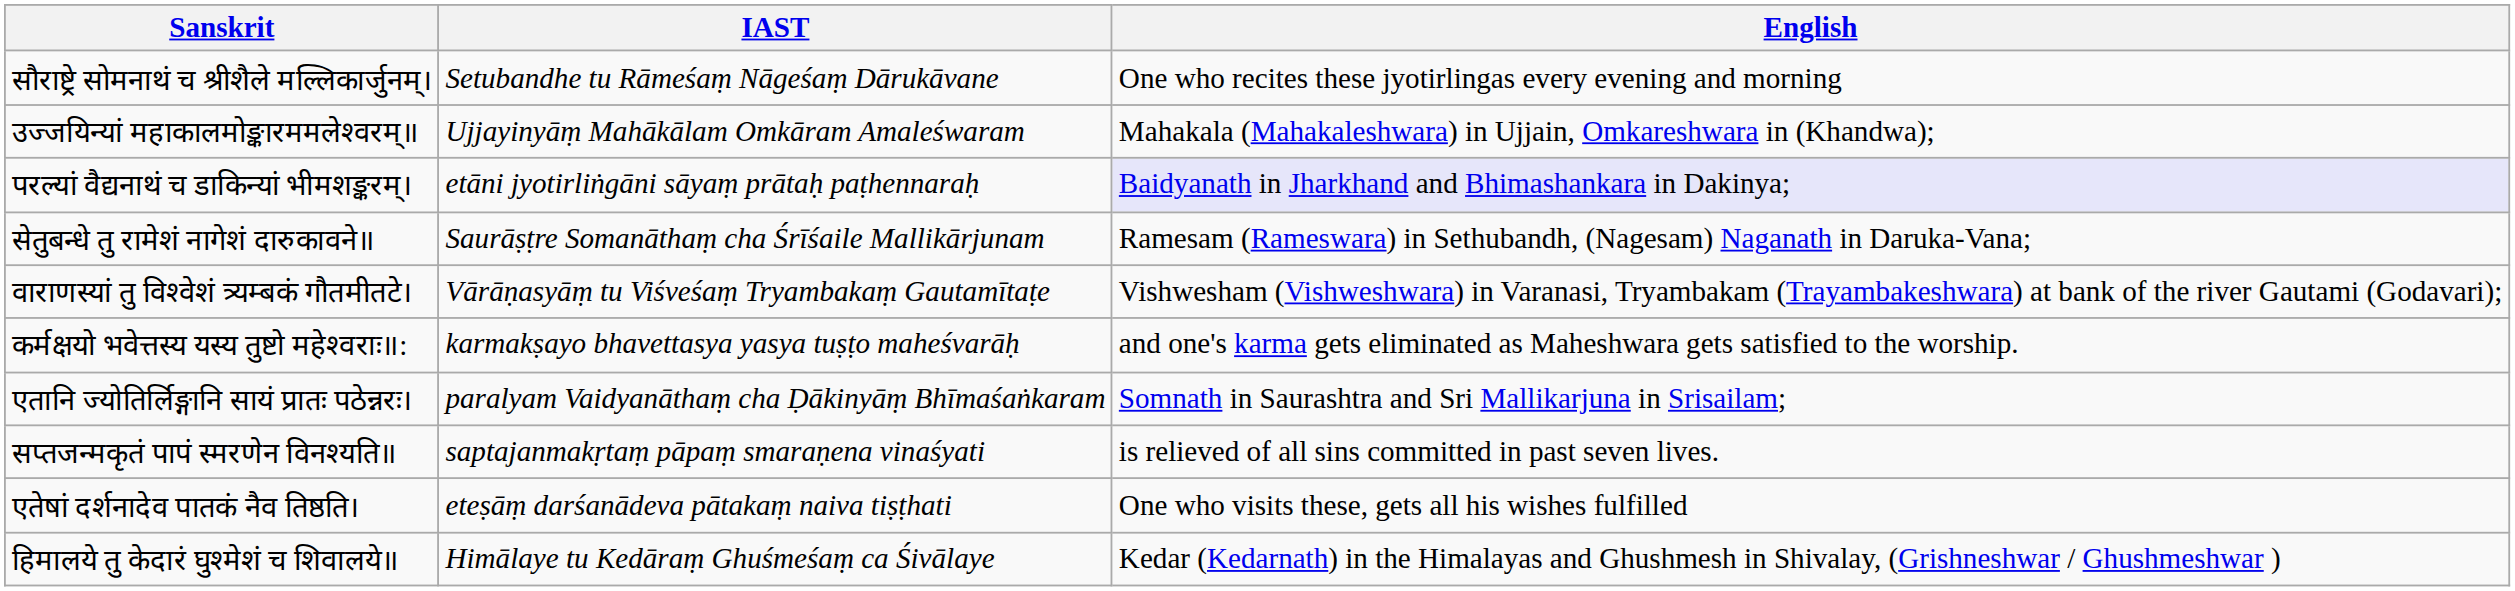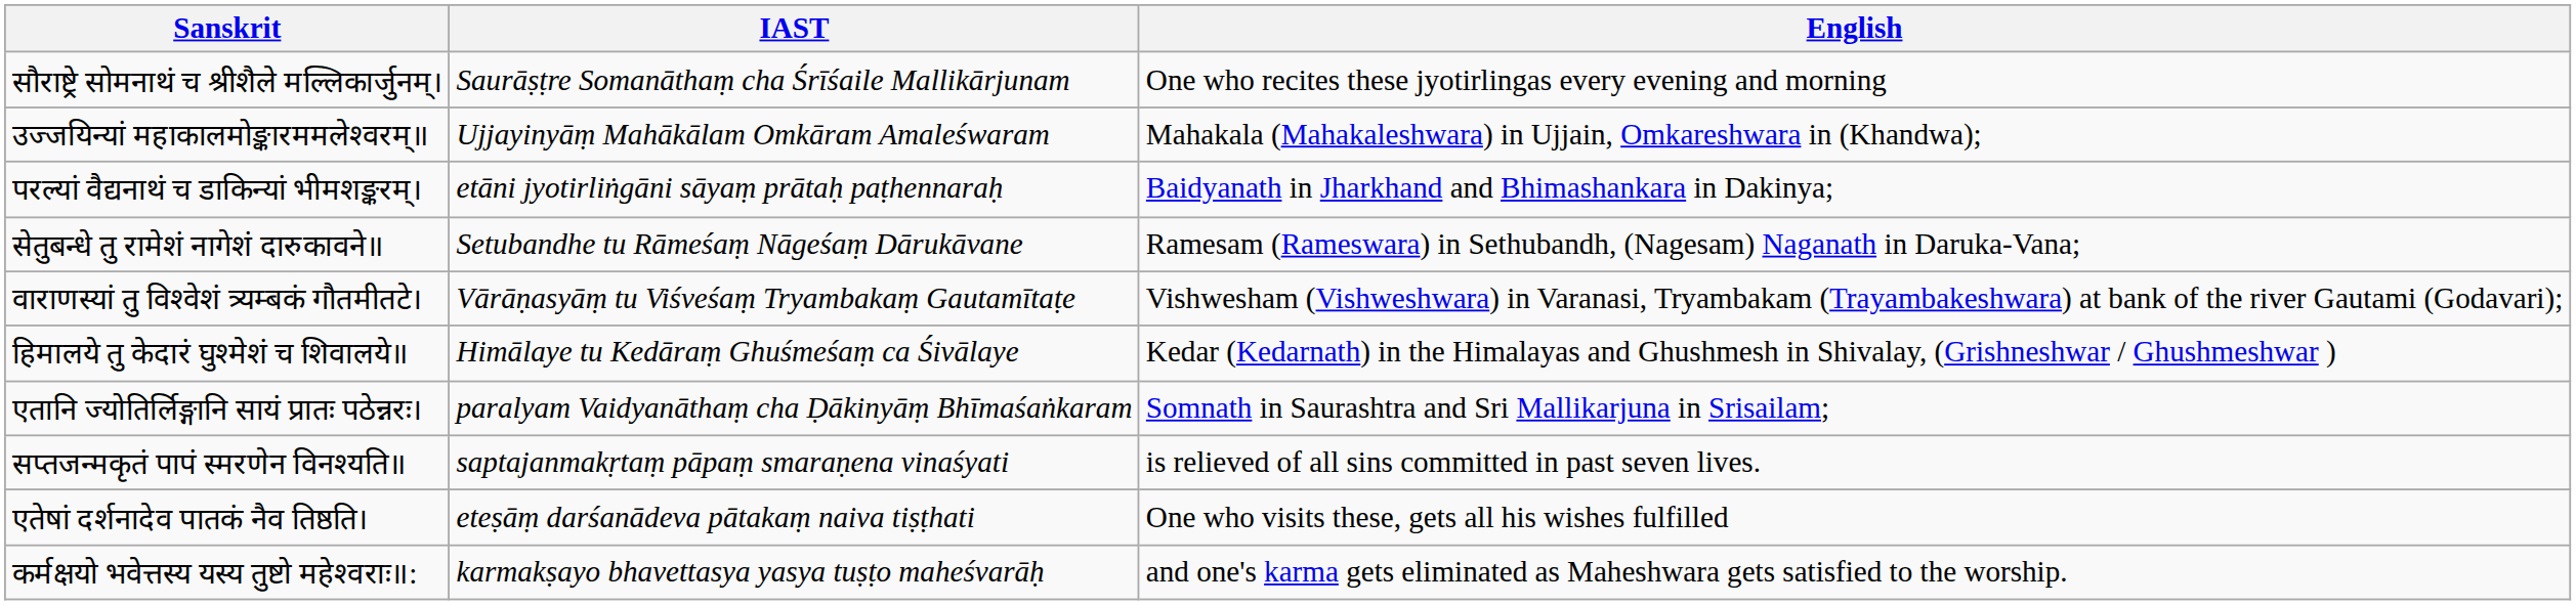 <table class="wikitable">
 <tr>
 <th><a href='#'>Sanskrit</a></th>
 <th><a href='#'>IAST</a></th>
 <th><a href='#'>English</a></th>
 </tr>
 <tr>
 <td>सौराष्ट्रे सोमनाथं च श्रीशैले मल्लिकार्जुनम्।</td>
-<td><em>Setubandhe tu Rāmeśaṃ Nāgeśaṃ Dārukāvane</em></td>
+<td><em>Saurāṣṭre Somanāthaṃ cha Śrīśaile Mallikārjunam</em></td>
 <td>One who recites these jyotirlingas every evening and morning</td>
 </tr>
 <tr>
 <td>उज्जयिन्यां महाकालमोङ्कारममलेश्वरम्॥</td>
 <td><em>Ujjayinyāṃ Mahākālam Omkāram Amaleśwaram</em></td>
 <td>Mahakala (<a href='#'>Mahakaleshwara</a>) in Ujjain, <a href='#'>Omkareshwara</a> in (Khandwa);</td>
 </tr>
 <tr>
 <td>परल्यां वैद्यनाथं च डाकिन्यां भीमशङ्करम्।</td>
 <td><em>etāni jyotirliṅgāni sāyaṃ prātaḥ paṭhennaraḥ</em></td>
-<td style="background: lavender;"><a href='#'>Baidyanath</a> in <a href='#'>Jharkhand</a> and <a href='#'>Bhimashankara</a> in Dakinya;</td>
+<td><a href='#'>Baidyanath</a> in <a href='#'>Jharkhand</a> and <a href='#'>Bhimashankara</a> in Dakinya;</td>
 </tr>
 <tr>
 <td>सेतुबन्धे तु रामेशं नागेशं दारुकावने॥</td>
-<td><em>Saurāṣṭre Somanāthaṃ cha Śrīśaile Mallikārjunam</em></td>
+<td><em>Setubandhe tu Rāmeśaṃ Nāgeśaṃ Dārukāvane</em></td>
 <td>Ramesam (<a href='#'>Rameswara</a>) in Sethubandh, (Nagesam) <a href='#'>Naganath</a> in Daruka-Vana;</td>
 </tr>
 <tr>
 <td>वाराणस्यां तु विश्वेशं त्र्यम्बकं गौतमीतटे।</td>
 <td><em>Vārāṇasyāṃ tu Viśveśaṃ Tryambakaṃ Gautamītaṭe</em></td>
 <td>Vishwesham (<a href='#'>Vishweshwara</a>) in Varanasi, Tryambakam (<a href='#'>Trayambakeshwara</a>) at bank of the river Gautami (Godavari);</td>
 </tr>
 <tr>
-<td>कर्मक्षयो भवेत्तस्य यस्य तुष्टो महेश्वराः॥:</td>
-<td><em>karmakṣayo bhavettasya yasya tuṣṭo maheśvarāḥ</em></td>
-<td>and one's <a href='#'>karma</a> gets eliminated as Maheshwara gets satisfied to the worship.</td>
+<td>हिमालये तु केदारं घुश्मेशं च शिवालये॥</td>
+<td><em>Himālaye tu Kedāraṃ Ghuśmeśaṃ ca Śivālaye</em></td>
+<td>Kedar (<a href='#'>Kedarnath</a>) in the Himalayas and Ghushmesh in Shivalay, (<a href='#'>Grishneshwar</a> / <a href='#'>Ghushmeshwar</a> )</td>
 </tr>
 <tr>
 <td>एतानि ज्योतिर्लिङ्गानि सायं प्रातः पठेन्नरः।</td>
 <td><em>paralyam Vaidyanāthaṃ cha Ḍākinyāṃ Bhīmaśaṅkaram</em></td>
 <td><a href='#'>Somnath</a> in Saurashtra and Sri <a href='#'>Mallikarjuna</a> in <a href='#'>Srisailam</a>;</td>
 </tr>
 <tr>
 <td>सप्तजन्मकृतं पापं स्मरणेन विनश्यति॥</td>
 <td><em>saptajanmakṛtaṃ pāpaṃ smaraṇena vinaśyati</em></td>
 <td>is relieved of all sins committed in past seven lives.</td>
 </tr>
 <tr>
 <td>एतेषां दर्शनादेव पातकं नैव तिष्ठति।</td>
 <td><em>eteṣāṃ darśanādeva pātakaṃ naiva tiṣṭhati</em></td>
 <td>One who visits these, gets all his wishes fulfilled</td>
 </tr>
 <tr>
-<td>हिमालये तु केदारं घुश्मेशं च शिवालये॥</td>
-<td><em>Himālaye tu Kedāraṃ Ghuśmeśaṃ ca Śivālaye</em></td>
-<td>Kedar (<a href='#'>Kedarnath</a>) in the Himalayas and Ghushmesh in Shivalay, (<a href='#'>Grishneshwar</a> / <a href='#'>Ghushmeshwar</a> )</td>
+<td>कर्मक्षयो भवेत्तस्य यस्य तुष्टो महेश्वराः॥:</td>
+<td><em>karmakṣayo bhavettasya yasya tuṣṭo maheśvarāḥ</em></td>
+<td>and one's <a href='#'>karma</a> gets eliminated as Maheshwara gets satisfied to the worship.</td>
 </tr>
 </table>
